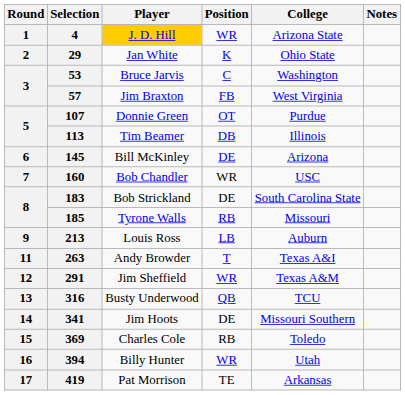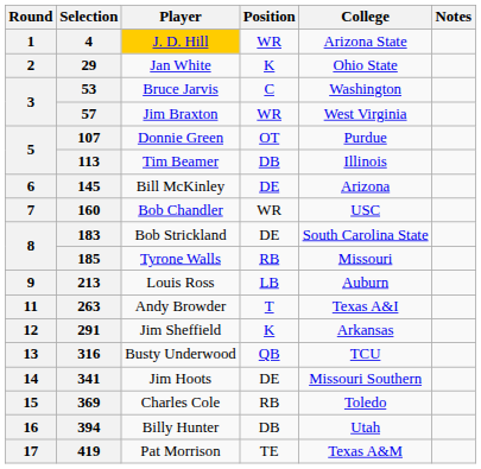 <table class="wikitable" style="text-align:center">
 <tr>
 <th>Round</th>
 <th>Selection</th>
 <th>Player</th>
 <th>Position</th>
 <th>College</th>
 <th>Notes</th>
 </tr>
 <tr align="center">
 <th>1</th>
 <th>4</th>
 <td bgcolor="#FFCC00"><a href='#'>J. D. Hill</a></td>
 <td><a href='#'>WR</a></td>
 <td><a href='#'>Arizona State</a></td>
 <td></td>
 </tr>
 <tr align="center">
 <th>2</th>
 <th>29</th>
 <td><a href='#'>Jan White</a></td>
 <td><a href='#'>K</a></td>
 <td><a href='#'>Ohio State</a></td>
 <td></td>
 </tr>
 <tr align="center">
 <th rowspan=2>3</th>
 <th>53</th>
 <td><a href='#'>Bruce Jarvis</a></td>
 <td><a href='#'>C</a></td>
 <td><a href='#'>Washington</a></td>
 <td></td>
 </tr>
 <tr align="center">
 <th>57</th>
 <td><a href='#'>Jim Braxton</a></td>
-<td><a href='#'>FB</a></td>
+<td><a href='#'>WR</a></td>
 <td><a href='#'>West Virginia</a></td>
 <td></td>
 </tr>
 <tr align="center">
 <th rowspan=2>5</th>
 <th>107</th>
 <td><a href='#'>Donnie Green</a></td>
 <td><a href='#'>OT</a></td>
 <td><a href='#'>Purdue</a></td>
 <td></td>
 </tr>
 <tr align="center">
 <th>113</th>
 <td><a href='#'>Tim Beamer</a></td>
 <td><a href='#'>DB</a></td>
 <td><a href='#'>Illinois</a></td>
 <td></td>
 </tr>
 <tr align="center">
 <th>6</th>
 <th>145</th>
 <td>Bill McKinley</td>
 <td><a href='#'>DE</a></td>
 <td><a href='#'>Arizona</a></td>
 <td></td>
 </tr>
 <tr align="center">
 <th>7</th>
 <th>160</th>
 <td><a href='#'>Bob Chandler</a></td>
 <td>WR</td>
 <td><a href='#'>USC</a></td>
 <td></td>
 </tr>
 <tr align="center">
 <th rowspan=2>8</th>
 <th>183</th>
 <td>Bob Strickland</td>
 <td>DE</td>
 <td><a href='#'>South Carolina State</a></td>
 <td></td>
 </tr>
 <tr align="center">
 <th>185</th>
 <td><a href='#'>Tyrone Walls</a></td>
 <td><a href='#'>RB</a></td>
 <td><a href='#'>Missouri</a></td>
 <td></td>
 </tr>
 <tr align="center">
 <th>9</th>
 <th>213</th>
 <td>Louis Ross</td>
 <td><a href='#'>LB</a></td>
 <td><a href='#'>Auburn</a></td>
 <td></td>
 </tr>
 <tr align="center">
 <th>11</th>
 <th>263</th>
 <td>Andy Browder</td>
 <td><a href='#'>T</a></td>
 <td><a href='#'>Texas A&I</a></td>
 <td></td>
 </tr>
 <tr align="center">
 <th>12</th>
 <th>291</th>
 <td>Jim Sheffield</td>
-<td><a href='#'>WR</a></td>
-<td><a href='#'>Texas A&M</a></td>
+<td><a href='#'>K</a></td>
+<td><a href='#'>Arkansas</a></td>
 <td></td>
 </tr>
 <tr align="center">
 <th>13</th>
 <th>316</th>
 <td>Busty Underwood</td>
 <td><a href='#'>QB</a></td>
 <td><a href='#'>TCU</a></td>
 <td></td>
 </tr>
 <tr align="center">
 <th>14</th>
 <th>341</th>
 <td>Jim Hoots</td>
 <td>DE</td>
 <td><a href='#'>Missouri Southern</a></td>
 <td></td>
 </tr>
 <tr align="center">
 <th>15</th>
 <th>369</th>
 <td>Charles Cole</td>
 <td>RB</td>
 <td><a href='#'>Toledo</a></td>
 <td></td>
 </tr>
 <tr align="center">
 <th>16</th>
 <th>394</th>
 <td>Billy Hunter</td>
-<td><a href='#'>WR</a></td>
+<td>DB</td>
 <td><a href='#'>Utah</a></td>
 <td></td>
 </tr>
 <tr align="center">
 <th>17</th>
 <th>419</th>
 <td>Pat Morrison</td>
 <td>TE</td>
-<td><a href='#'>Arkansas</a></td>
+<td><a href='#'>Texas A&M</a></td>
 <td></td>
 </tr>
 </table>
